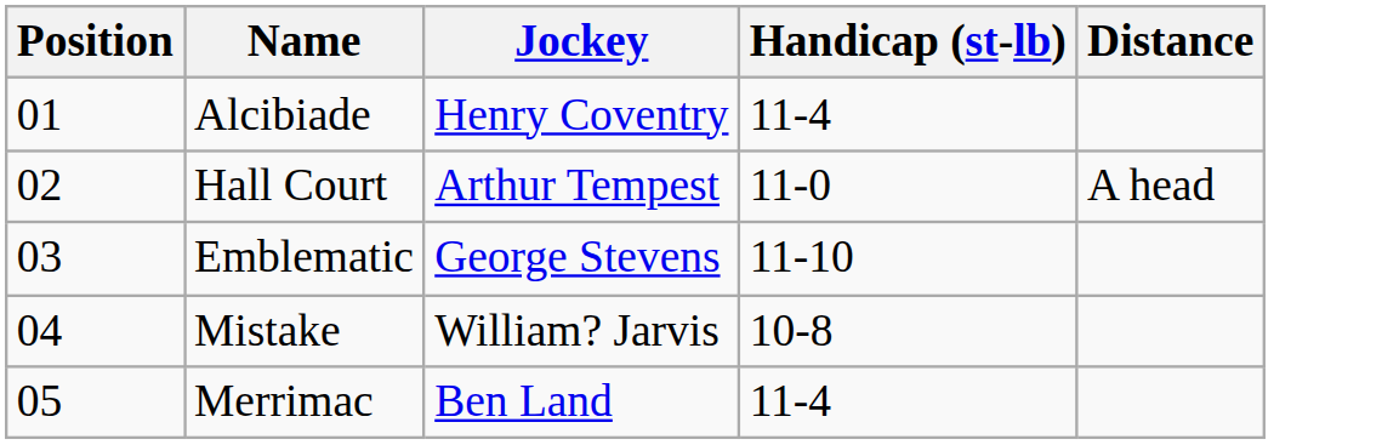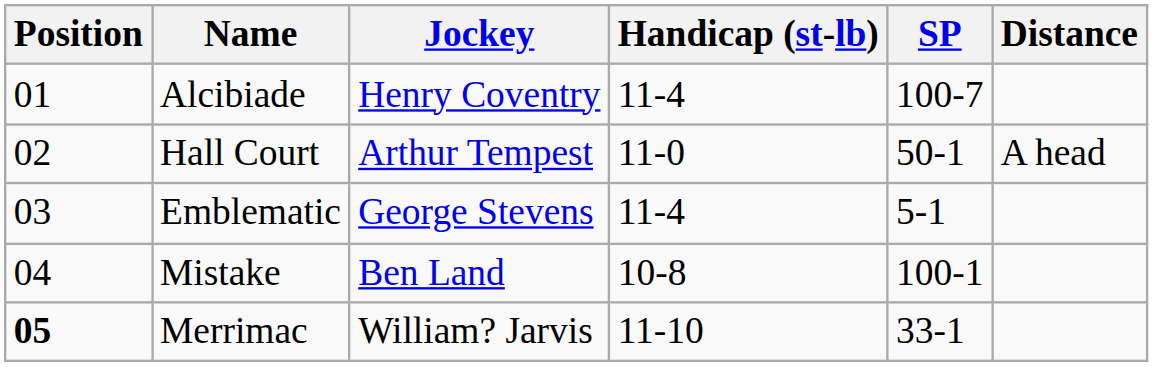 <table class="wikitable sortable">
 <tr>
 <th data-sort-type="number">Position</th>
 <th>Name</th>
 <th><a href='#'>Jockey</a></th>
 <th>Handicap (<a href='#'>st</a>-<a href='#'>lb</a>)</th>
+<th><a href='#'>SP</a></th>
 <th>Distance</th>
 </tr>
 <tr>
 <td>01</td>
 <td>Alcibiade</td>
 <td><a href='#'>Henry Coventry</a></td>
 <td>11-4</td>
+<td>100-7</td>
 <td></td>
 </tr>
 <tr>
 <td>02</td>
 <td>Hall Court</td>
 <td><a href='#'>Arthur Tempest</a></td>
 <td>11-0</td>
+<td>50-1</td>
 <td>A head</td>
 </tr>
 <tr>
 <td>03</td>
 <td>Emblematic</td>
 <td><a href='#'>George Stevens</a></td>
-<td>11-10</td>
+<td>11-4</td>
+<td>5-1</td>
 <td></td>
 </tr>
 <tr>
 <td>04</td>
 <td>Mistake</td>
-<td>William? Jarvis</td>
+<td><a href='#'>Ben Land</a></td>
 <td>10-8</td>
+<td>100-1</td>
 <td></td>
 </tr>
 <tr>
-<td>05</td>
+<td><strong>05</strong></td>
 <td>Merrimac</td>
-<td><a href='#'>Ben Land</a></td>
-<td>11-4</td>
+<td>William? Jarvis</td>
+<td>11-10</td>
+<td>33-1</td>
 <td></td>
 </tr>
 </table>
